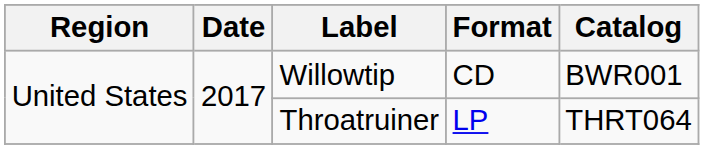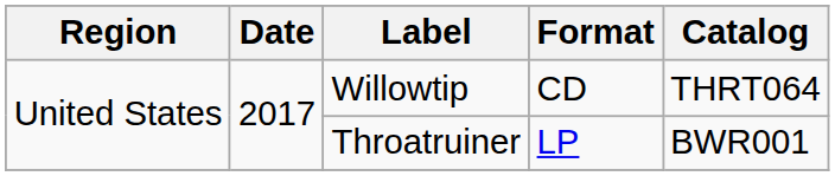 <table class="wikitable">
 <tr>
 <th>Region</th>
 <th>Date</th>
 <th>Label</th>
 <th>Format</th>
 <th>Catalog</th>
 </tr>
 <tr>
 <td rowspan="2">United States</td>
 <td rowspan="2">2017</td>
 <td>Willowtip</td>
 <td>CD</td>
-<td>BWR001</td>
+<td>THRT064</td>
 </tr>
 <tr>
 <td>Throatruiner</td>
 <td><a href='#'>LP</a></td>
-<td>THRT064</td>
+<td>BWR001</td>
 </tr>
 </table>
